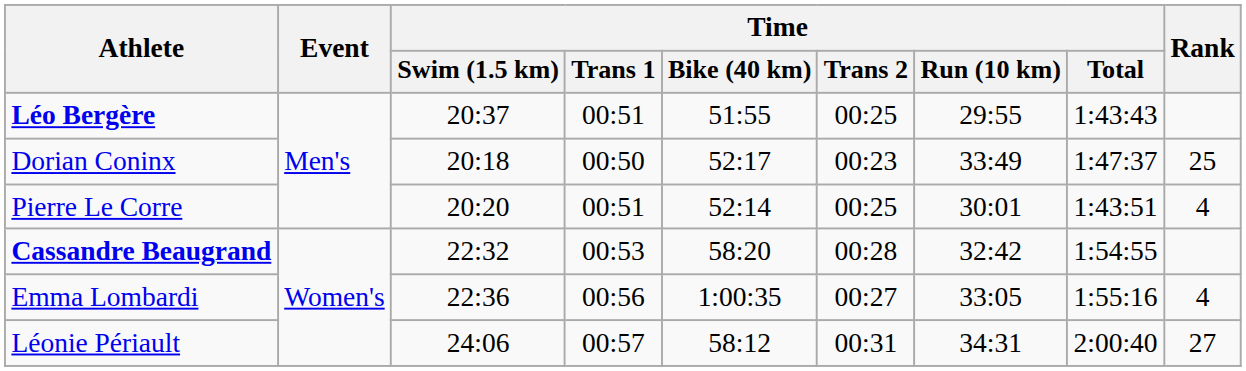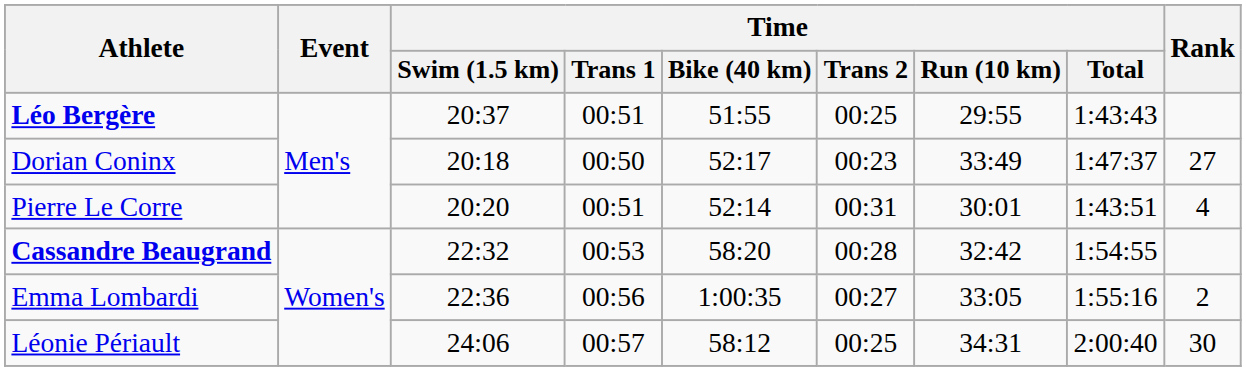 <table class=wikitable style="font-size:90%;text-align:center">
 <tr>
 <th rowspan=2>Athlete</th>
 <th rowspan=2>Event</th>
 <th colspan=6>Time</th>
 <th rowspan=2>Rank</th>
 </tr>
 <tr style="font-size:95%">
 <th>Swim (1.5 km)</th>
 <th>Trans 1</th>
 <th>Bike (40 km)</th>
 <th>Trans 2</th>
 <th>Run (10 km)</th>
 <th>Total</th>
 </tr>
 <tr>
 <td align=left><strong><a href='#'>Léo Bergère</a></strong></td>
 <td align=left rowspan=3><a href='#'>Men's</a></td>
 <td>20:37</td>
 <td>00:51</td>
 <td>51:55</td>
 <td>00:25</td>
 <td>29:55</td>
 <td>1:43:43</td>
 <td></td>
 </tr>
 <tr>
 <td align=left><a href='#'>Dorian Coninx</a></td>
 <td>20:18</td>
 <td>00:50</td>
 <td>52:17</td>
 <td>00:23</td>
 <td>33:49</td>
 <td>1:47:37</td>
-<td>25</td>
+<td>27</td>
 </tr>
 <tr>
 <td align=left><a href='#'>Pierre Le Corre</a></td>
 <td>20:20</td>
 <td>00:51</td>
 <td>52:14</td>
-<td>00:25</td>
+<td>00:31</td>
 <td>30:01</td>
 <td>1:43:51</td>
 <td>4</td>
 </tr>
 <tr>
 <td align=left><strong><a href='#'>Cassandre Beaugrand</a></strong></td>
 <td align=left rowspan=3><a href='#'>Women's</a></td>
 <td>22:32</td>
 <td>00:53</td>
 <td>58:20</td>
 <td>00:28</td>
 <td>32:42</td>
 <td>1:54:55</td>
 <td></td>
 </tr>
 <tr>
 <td align=left><a href='#'>Emma Lombardi</a></td>
 <td>22:36</td>
 <td>00:56</td>
 <td>1:00:35</td>
 <td>00:27</td>
 <td>33:05</td>
 <td>1:55:16</td>
-<td>4</td>
+<td>2</td>
 </tr>
 <tr>
 <td align=left><a href='#'>Léonie Périault</a></td>
 <td>24:06</td>
 <td>00:57</td>
 <td>58:12</td>
-<td>00:31</td>
+<td>00:25</td>
 <td>34:31</td>
 <td>2:00:40</td>
-<td>27</td>
+<td>30</td>
 </tr>
 </table>
